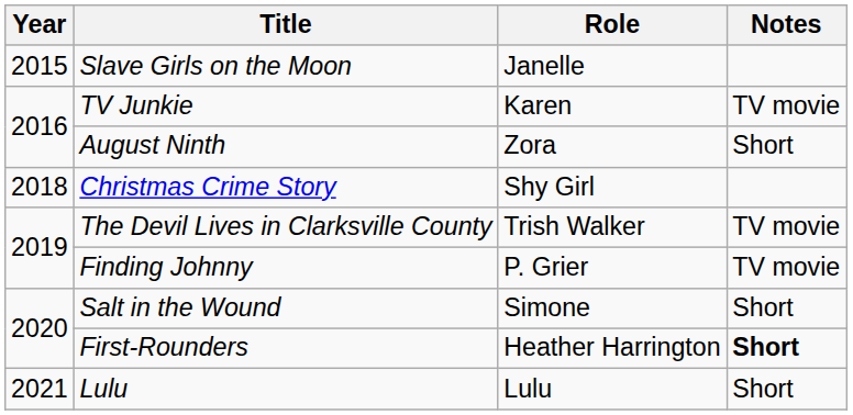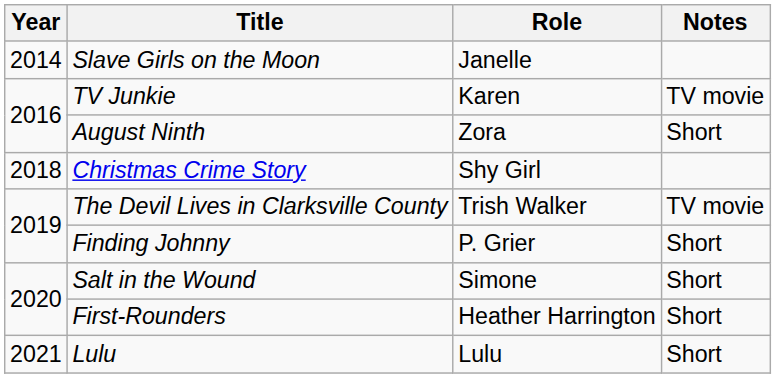 <table class="wikitable sortable">
 <tr>
 <th>Year</th>
 <th>Title</th>
 <th>Role</th>
 <th class="unsortable">Notes</th>
 </tr>
 <tr>
-<td>2015</td>
+<td>2014</td>
 <td><em>Slave Girls on the Moon</em></td>
 <td>Janelle</td>
 <td></td>
 </tr>
 <tr>
 <td rowspan="2">2016</td>
 <td><em>TV Junkie</em></td>
 <td>Karen</td>
 <td>TV movie</td>
 </tr>
 <tr>
 <td><em>August Ninth</em></td>
 <td>Zora</td>
 <td>Short</td>
 </tr>
 <tr>
 <td>2018</td>
 <td><em><a href='#'>Christmas Crime Story</a></em></td>
 <td>Shy Girl</td>
 <td></td>
 </tr>
 <tr>
 <td rowspan="2">2019</td>
 <td><em>The Devil Lives in Clarksville County</em></td>
 <td>Trish Walker</td>
 <td>TV movie</td>
 </tr>
 <tr>
 <td><em>Finding Johnny</em></td>
 <td>P. Grier</td>
-<td>TV movie</td>
+<td>Short</td>
 </tr>
 <tr>
 <td rowspan="2">2020</td>
 <td><em>Salt in the Wound</em></td>
 <td>Simone</td>
 <td>Short</td>
 </tr>
 <tr>
 <td><em>First-Rounders</em></td>
 <td>Heather Harrington</td>
-<td><strong>Short</strong></td>
+<td>Short</td>
 </tr>
 <tr>
 <td>2021</td>
 <td><em>Lulu</em></td>
 <td>Lulu</td>
 <td>Short</td>
 </tr>
 </table>
